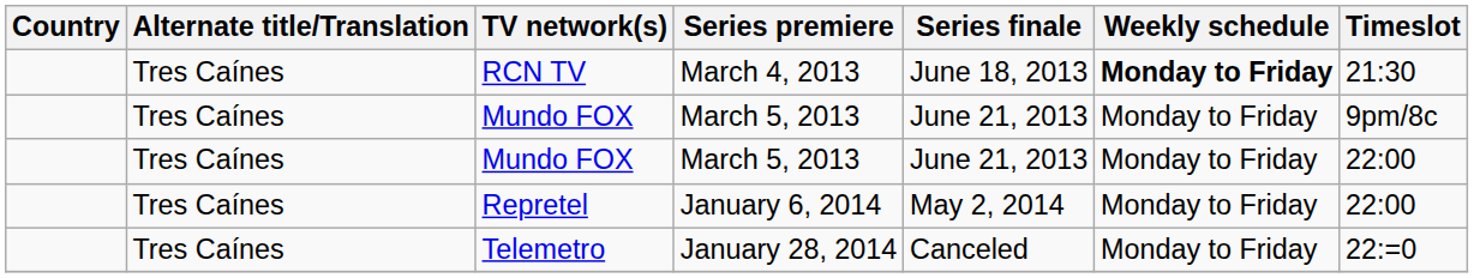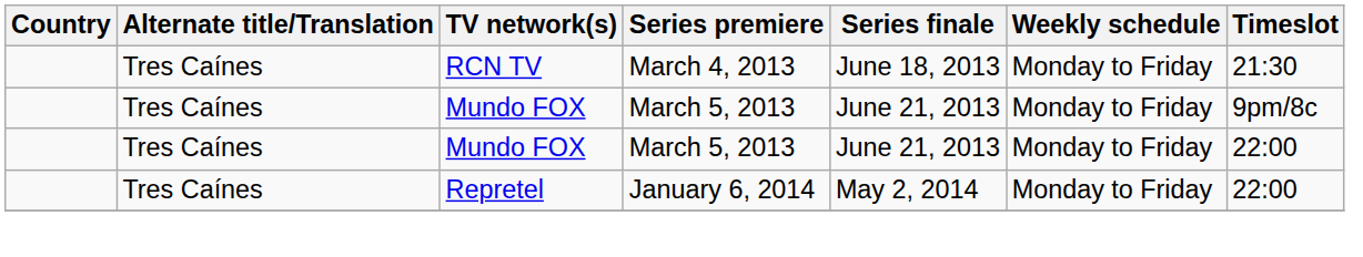 <table class="wikitable">
 <tr>
 <th>Country</th>
 <th>Alternate title/Translation</th>
 <th>TV network(s)</th>
 <th>Series premiere</th>
 <th>Series finale</th>
 <th>Weekly schedule</th>
 <th>Timeslot</th>
 </tr>
 <tr>
 <td></td>
 <td>Tres Caínes</td>
 <td><a href='#'>RCN TV</a></td>
 <td>March 4, 2013</td>
 <td>June 18, 2013</td>
-<td><strong>Monday to Friday</strong></td>
+<td>Monday to Friday</td>
 <td>21:30</td>
 </tr>
 <tr>
 <td></td>
 <td>Tres Caínes</td>
 <td><a href='#'>Mundo FOX</a></td>
 <td>March 5, 2013</td>
 <td>June 21, 2013</td>
 <td>Monday to Friday</td>
 <td>9pm/8c</td>
 </tr>
 <tr>
 <td></td>
 <td>Tres Caínes</td>
 <td><a href='#'>Mundo FOX</a></td>
 <td>March 5, 2013</td>
 <td>June 21, 2013</td>
 <td>Monday to Friday</td>
 <td>22:00</td>
 </tr>
 <tr>
 <td></td>
 <td>Tres Caínes</td>
 <td><a href='#'>Repretel</a></td>
 <td>January 6, 2014</td>
 <td>May 2, 2014</td>
 <td>Monday to Friday</td>
 <td>22:00</td>
 </tr>
 <tr>
-<td></td>
-<td>Tres Caínes</td>
-<td><a href='#'>Telemetro</a></td>
-<td>January 28, 2014</td>
-<td>Canceled</td>
-<td>Monday to Friday</td>
-<td>22:=0</td>
-</tr>
-<tr>
 </tr>
 </table>
